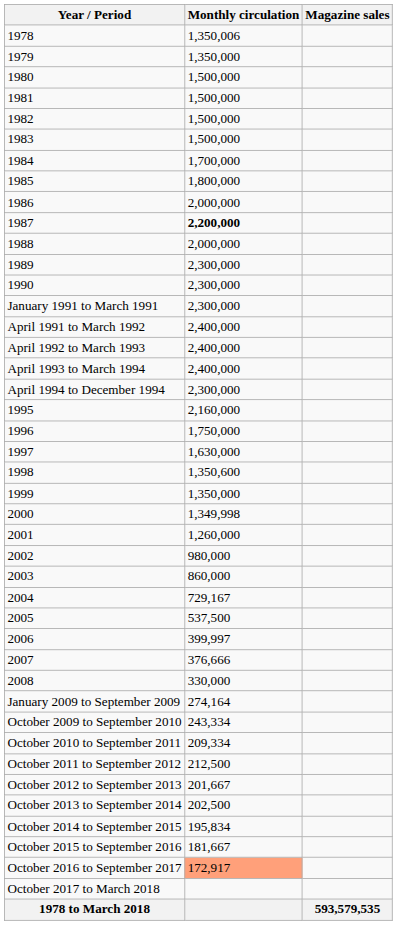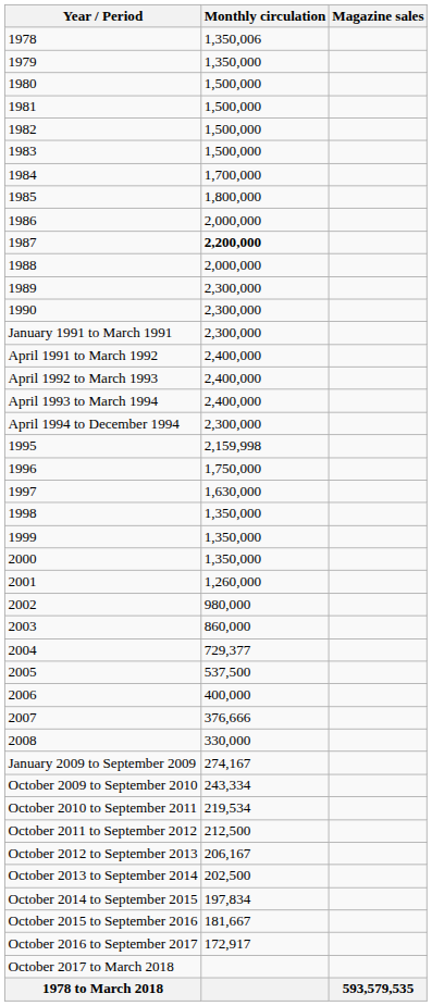 <table class="wikitable sortable">
 <tr>
 <th>Year / Period</th>
 <th>Monthly circulation</th>
 <th>Magazine sales</th>
 </tr>
 <tr>
 <td>1978</td>
 <td>1,350,006</td>
 <td></td>
 </tr>
 <tr>
 <td>1979</td>
 <td>1,350,000</td>
 <td></td>
 </tr>
 <tr>
 <td>1980</td>
 <td>1,500,000</td>
 <td></td>
 </tr>
 <tr>
 <td>1981</td>
 <td>1,500,000</td>
 <td></td>
 </tr>
 <tr>
 <td>1982</td>
 <td>1,500,000</td>
 <td></td>
 </tr>
 <tr>
 <td>1983</td>
 <td>1,500,000</td>
 <td></td>
 </tr>
 <tr>
 <td>1984</td>
 <td>1,700,000</td>
 <td></td>
 </tr>
 <tr>
 <td>1985</td>
 <td>1,800,000</td>
 <td></td>
 </tr>
 <tr>
 <td>1986</td>
 <td>2,000,000</td>
 <td></td>
 </tr>
 <tr>
 <td>1987</td>
 <td><strong>2,200,000</strong></td>
 <td></td>
 </tr>
 <tr>
 <td>1988</td>
 <td>2,000,000</td>
 <td></td>
 </tr>
 <tr>
 <td>1989</td>
 <td>2,300,000</td>
 <td></td>
 </tr>
 <tr>
 <td>1990</td>
 <td>2,300,000</td>
 <td></td>
 </tr>
 <tr>
 <td>January 1991 to March 1991</td>
 <td>2,300,000</td>
 <td></td>
 </tr>
 <tr>
 <td>April 1991 to March 1992</td>
 <td>2,400,000</td>
 <td></td>
 </tr>
 <tr>
 <td>April 1992 to March 1993</td>
 <td>2,400,000</td>
 <td></td>
 </tr>
 <tr>
 <td>April 1993 to March 1994</td>
 <td>2,400,000</td>
 <td></td>
 </tr>
 <tr>
 <td>April 1994 to December 1994</td>
 <td>2,300,000</td>
 <td></td>
 </tr>
 <tr>
 <td>1995</td>
-<td>2,160,000</td>
+<td>2,159,998</td>
 <td></td>
 </tr>
 <tr>
 <td>1996</td>
 <td>1,750,000</td>
 <td></td>
 </tr>
 <tr>
 <td>1997</td>
 <td>1,630,000</td>
 <td></td>
 </tr>
 <tr>
 <td>1998</td>
-<td>1,350,600</td>
+<td>1,350,000</td>
 <td></td>
 </tr>
 <tr>
 <td>1999</td>
 <td>1,350,000</td>
 <td></td>
 </tr>
 <tr>
 <td>2000</td>
-<td>1,349,998</td>
+<td>1,350,000</td>
 <td></td>
 </tr>
 <tr>
 <td>2001</td>
 <td>1,260,000</td>
 <td></td>
 </tr>
 <tr>
 <td>2002</td>
 <td>980,000</td>
 <td></td>
 </tr>
 <tr>
 <td>2003</td>
 <td>860,000</td>
 <td></td>
 </tr>
 <tr>
 <td>2004</td>
-<td>729,167</td>
+<td>729,377</td>
 <td></td>
 </tr>
 <tr>
 <td>2005</td>
 <td>537,500</td>
 <td></td>
 </tr>
 <tr>
 <td>2006</td>
-<td>399,997</td>
+<td>400,000</td>
 <td></td>
 </tr>
 <tr>
 <td>2007</td>
 <td>376,666</td>
 <td></td>
 </tr>
 <tr>
 <td>2008</td>
 <td>330,000</td>
 <td></td>
 </tr>
 <tr>
 <td>January 2009 to September 2009</td>
-<td>274,164</td>
+<td>274,167</td>
 <td></td>
 </tr>
 <tr>
 <td>October 2009 to September 2010</td>
 <td>243,334</td>
 <td></td>
 </tr>
 <tr>
 <td>October 2010 to September 2011</td>
-<td>209,334</td>
+<td>219,534</td>
 <td></td>
 </tr>
 <tr>
 <td>October 2011 to September 2012</td>
 <td>212,500</td>
 <td></td>
 </tr>
 <tr>
 <td>October 2012 to September 2013</td>
-<td>201,667</td>
+<td>206,167</td>
 <td></td>
 </tr>
 <tr>
 <td>October 2013 to September 2014</td>
 <td>202,500</td>
 <td></td>
 </tr>
 <tr>
 <td>October 2014 to September 2015</td>
-<td>195,834</td>
+<td>197,834</td>
 <td></td>
 </tr>
 <tr>
 <td>October 2015 to September 2016</td>
 <td>181,667</td>
 <td></td>
 </tr>
 <tr>
 <td>October 2016 to September 2017</td>
-<td style="background: lightsalmon;">172,917</td>
+<td>172,917</td>
 <td></td>
 </tr>
 <tr>
 <td>October 2017 to March 2018</td>
 <td></td>
 <td></td>
 </tr>
 <tr>
 <th>1978 to March 2018</th>
 <th></th>
 <th>593,579,535</th>
 </tr>
 </table>
